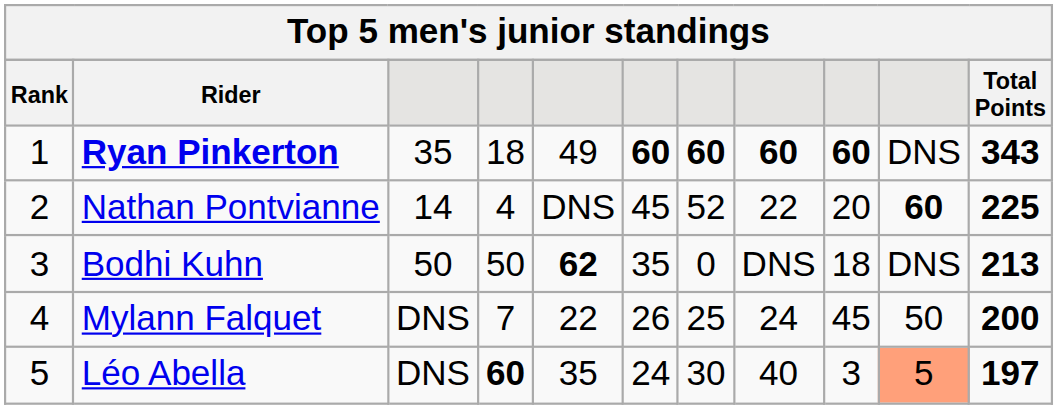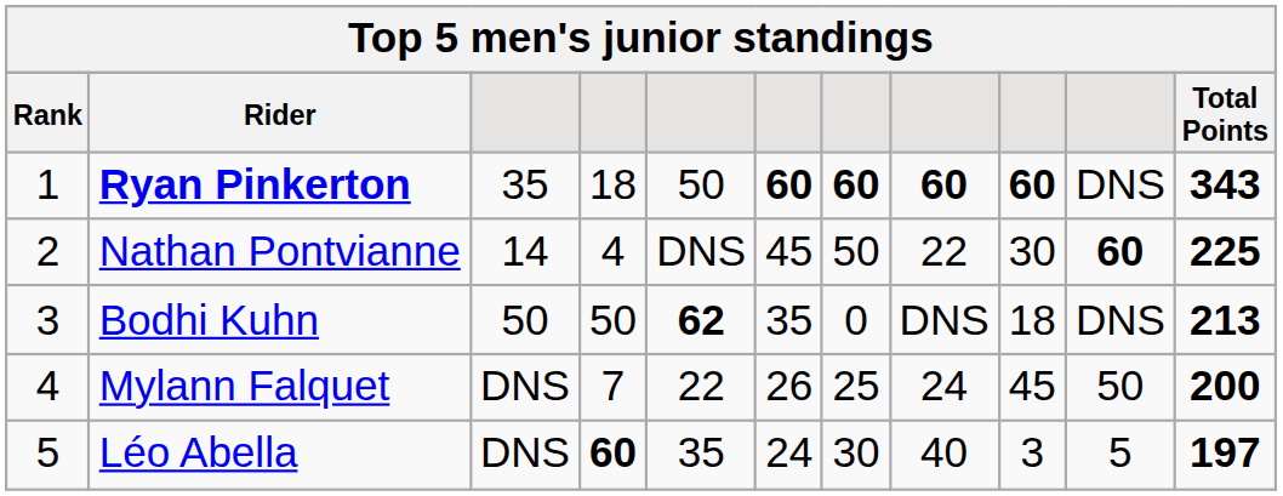 <table class="wikitable sortable">
 <tr>
 <th colspan=27 align="center"><strong>Top 5 men's junior standings</strong></th>
 </tr>
 <tr>
 </tr>
 <tr style="font-size:8pt;font-weight:bold">
 <th align="center">Rank</th>
 <th align="center">Rider</th>
 <th class=unsortable style="background:#E5E4E2;"><small></small></th>
 <th class=unsortable style="background:#E5E4E2;"><small></small></th>
 <th class=unsortable style="background:#E5E4E2;"><small></small></th>
 <th class=unsortable style="background:#E5E4E2;"><small></small></th>
 <th class=unsortable style="background:#E5E4E2;"><small></small></th>
 <th class=unsortable style="background:#E5E4E2;"><small></small></th>
 <th class=unsortable style="background:#E5E4E2;"><small></small></th>
 <th class=unsortable style="background:#E5E4E2;"><small></small></th>
 <th align="center">Total<br>Points</th>
 </tr>
 <tr>
 <td align=center>1</td>
 <td> <strong><a href='#'>Ryan Pinkerton</a></strong></td>
 <td align=center>35</td>
 <td align=center>18</td>
-<td align=center>49</td>
+<td align=center>50</td>
 <td align=center><strong>60</strong></td>
 <td align=center><strong>60</strong></td>
 <td align=center><strong>60</strong></td>
 <td align=center><strong>60</strong></td>
 <td align=center>DNS</td>
 <td align=center><strong>343</strong></td>
 </tr>
 <tr>
 <td align=center>2</td>
 <td> <a href='#'>Nathan Pontvianne</a></td>
 <td align=center>14</td>
 <td align=center>4</td>
 <td align=center>DNS</td>
 <td align=center>45</td>
-<td align=center>52</td>
+<td align=center>50</td>
 <td align=center>22</td>
-<td align=center>20</td>
+<td align=center>30</td>
 <td align=center><strong>60</strong></td>
 <td align=center><strong>225</strong></td>
 </tr>
 <tr>
 <td align=center>3</td>
 <td> <a href='#'>Bodhi Kuhn</a></td>
 <td align=center>50</td>
 <td align=center>50</td>
 <td align=center><strong>62</strong></td>
 <td align=center>35</td>
 <td align=center>0</td>
 <td align=center>DNS</td>
 <td align=center>18</td>
 <td align=center>DNS</td>
 <td align=center><strong>213</strong></td>
 </tr>
 <tr>
 <td align=center>4</td>
 <td> <a href='#'>Mylann Falquet</a></td>
 <td align=center>DNS</td>
 <td align=center>7</td>
 <td align=center>22</td>
 <td align=center>26</td>
 <td align=center>25</td>
 <td align=center>24</td>
 <td align=center>45</td>
 <td align=center>50</td>
 <td align=center><strong>200</strong></td>
 </tr>
 <tr>
 <td align=center>5</td>
 <td> <a href='#'>Léo Abella</a></td>
 <td align=center>DNS</td>
 <td align=center><strong>60</strong></td>
 <td align=center>35</td>
 <td align=center>24</td>
 <td align=center>30</td>
 <td align=center>40</td>
 <td align=center>3</td>
-<td align=center style="background: lightsalmon;">5</td>
+<td align=center>5</td>
 <td align=center><strong>197</strong><br></td>
 </tr>
 </table>
